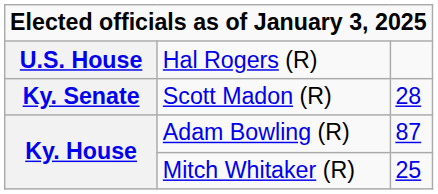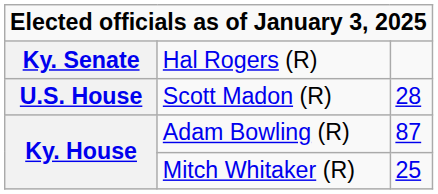 <table class=wikitable>
 <tr>
 <td colspan="3"><strong>Elected officials as of January 3, 2025</strong></td>
 </tr>
 <tr>
-<th scope=row><a href='#'>U.S. House</a></th>
+<th scope=row><a href='#'>Ky. Senate</a></th>
 <td><a href='#'>Hal Rogers</a> (R)</td>
 <td></td>
 </tr>
 <tr>
-<th scope=row><a href='#'>Ky. Senate</a></th>
+<th scope=row><a href='#'>U.S. House</a></th>
 <td><a href='#'>Scott Madon</a> (R)</td>
 <td><a href='#'>28</a></td>
 </tr>
 <tr>
 <th rowspan=2><a href='#'>Ky. House</a></th>
 <td><a href='#'>Adam Bowling</a> (R)</td>
 <td><a href='#'>87</a></td>
 </tr>
 <tr>
 <td><a href='#'>Mitch Whitaker</a> (R)</td>
 <td><a href='#'>25</a></td>
 </tr>
 </table>
